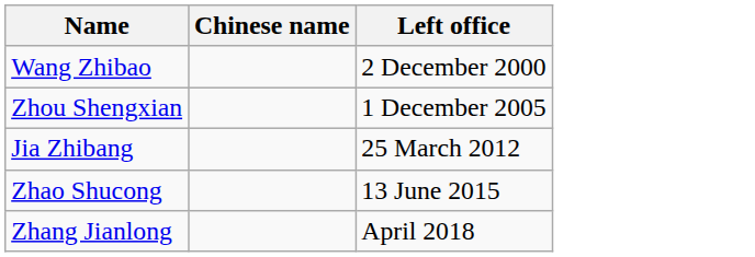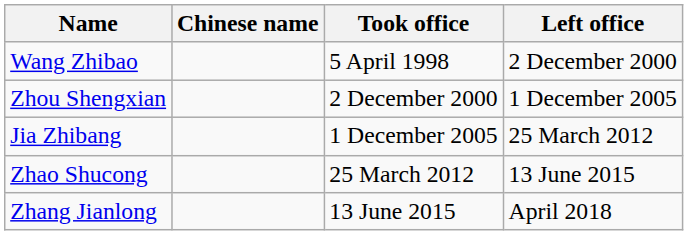 <table class="wikitable">
 <tr>
 <th>Name</th>
 <th>Chinese name</th>
+<th>Took office</th>
 <th>Left office</th>
 </tr>
 <tr>
 <td><a href='#'>Wang Zhibao</a></td>
 <td></td>
+<td>5 April 1998</td>
 <td>2 December 2000</td>
 </tr>
 <tr>
 <td><a href='#'>Zhou Shengxian</a></td>
 <td></td>
+<td>2 December 2000</td>
 <td>1 December 2005</td>
 </tr>
 <tr>
 <td><a href='#'>Jia Zhibang</a></td>
 <td></td>
+<td>1 December 2005</td>
 <td>25 March 2012</td>
 </tr>
 <tr>
 <td><a href='#'>Zhao Shucong</a></td>
 <td></td>
+<td>25 March 2012</td>
 <td>13 June 2015</td>
 </tr>
 <tr>
 <td><a href='#'>Zhang Jianlong</a></td>
 <td></td>
+<td>13 June 2015</td>
 <td>April 2018</td>
 </tr>
 </table>
